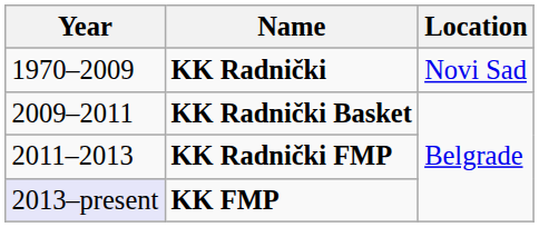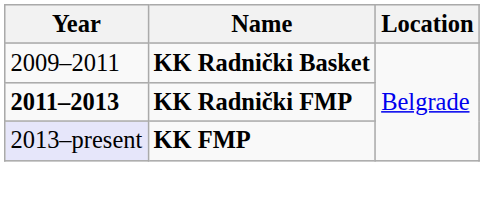 <table class="wikitable">
 <tr>
 <th>Year</th>
 <th>Name</th>
 <th>Location</th>
 </tr>
 <tr>
-<td>1970–2009</td>
-<td><strong>KK Radnički</strong></td>
-<td><a href='#'>Novi Sad</a></td>
-</tr>
-<tr>
 <td>2009–2011</td>
 <td><strong>KK Radnički Basket</strong></td>
 <td rowspan="3"><a href='#'>Belgrade</a></td>
 </tr>
 <tr>
-<td>2011–2013</td>
+<td><strong>2011–2013</strong></td>
 <td><strong>KK Radnički FMP</strong></td>
 </tr>
 <tr>
 <td style="background: lavender;">2013–present</td>
 <td><strong>KK FMP</strong></td>
 </tr>
 </table>
